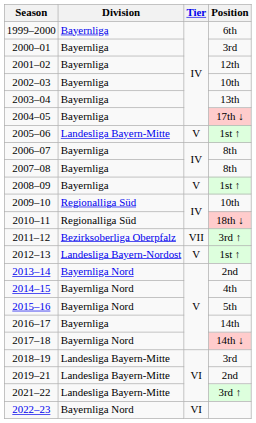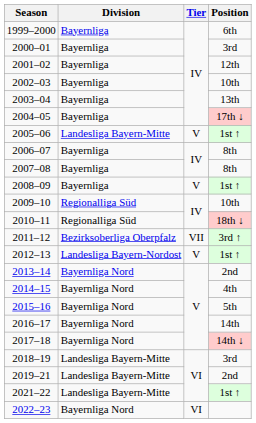 <table class="wikitable">
 <tr>
 <th>Season</th>
 <th>Division</th>
 <th><a href='#'>Tier</a></th>
 <th>Position</th>
 </tr>
 <tr align="center">
 <td>1999–2000</td>
 <td align="left"><a href='#'>Bayernliga</a></td>
 <td rowspan=6>IV</td>
 <td>6th</td>
 </tr>
 <tr align="center">
 <td>2000–01</td>
 <td align="left">Bayernliga</td>
 <td>3rd</td>
 </tr>
 <tr align="center">
 <td>2001–02</td>
 <td align="left">Bayernliga</td>
 <td>12th</td>
 </tr>
 <tr align="center">
 <td>2002–03</td>
 <td align="left">Bayernliga</td>
 <td>10th</td>
 </tr>
 <tr align="center">
 <td>2003–04</td>
 <td align="left">Bayernliga</td>
 <td>13th</td>
 </tr>
 <tr align="center">
 <td>2004–05</td>
 <td align="left">Bayernliga</td>
 <td style="background:#ffcccc">17th ↓</td>
 </tr>
 <tr align="center">
 <td>2005–06</td>
 <td align="left"><a href='#'>Landesliga Bayern-Mitte</a></td>
 <td>V</td>
 <td style="background:#ddffdd">1st ↑</td>
 </tr>
 <tr align="center">
 <td>2006–07</td>
 <td align="left">Bayernliga</td>
 <td rowspan=2>IV</td>
 <td>8th</td>
 </tr>
 <tr align="center">
 <td>2007–08</td>
 <td align="left">Bayernliga</td>
 <td>8th</td>
 </tr>
 <tr align="center">
 <td>2008–09</td>
 <td align="left">Bayernliga</td>
 <td>V</td>
 <td style="background:#ddffdd">1st ↑</td>
 </tr>
 <tr align="center">
 <td>2009–10</td>
 <td align="left"><a href='#'>Regionalliga Süd</a></td>
 <td rowspan=2>IV</td>
 <td>10th</td>
 </tr>
 <tr align="center">
 <td>2010–11</td>
 <td align="left">Regionalliga Süd</td>
 <td style="background:#ffcccc">18th ↓</td>
 </tr>
 <tr align="center">
 <td>2011–12</td>
 <td align="left"><a href='#'>Bezirksoberliga Oberpfalz</a></td>
 <td>VII</td>
 <td style="background:#ddffdd">3rd ↑</td>
 </tr>
 <tr align="center">
 <td>2012–13</td>
 <td align="left"><a href='#'>Landesliga Bayern-Nordost</a></td>
 <td>V</td>
 <td style="background:#ddffdd">1st ↑</td>
 </tr>
 <tr align="center">
 <td><a href='#'>2013–14</a></td>
 <td align="left"><a href='#'>Bayernliga Nord</a></td>
 <td rowspan=5>V</td>
 <td>2nd</td>
 </tr>
 <tr align="center">
 <td><a href='#'>2014–15</a></td>
 <td align="left">Bayernliga Nord</td>
 <td>4th</td>
 </tr>
 <tr align="center">
 <td><a href='#'>2015–16</a></td>
 <td align="left">Bayernliga Nord</td>
 <td>5th</td>
 </tr>
 <tr align="center">
 <td>2016–17</td>
-<td align="left">Bayernliga</td>
+<td align="left">Bayernliga Nord</td>
 <td>14th</td>
 </tr>
 <tr align="center">
 <td>2017–18</td>
 <td align="left">Bayernliga Nord</td>
 <td style="background:#ffcccc">14th ↓</td>
 </tr>
 <tr align="center">
 <td>2018–19</td>
 <td align="left">Landesliga Bayern-Mitte</td>
 <td rowspan=3>VI</td>
 <td>3rd</td>
 </tr>
 <tr align="center">
 <td>2019–21</td>
 <td align="left">Landesliga Bayern-Mitte</td>
 <td>2nd</td>
 </tr>
 <tr align="center">
 <td>2021–22</td>
 <td align="left">Landesliga Bayern-Mitte</td>
-<td style="background:#ddffdd">3rd ↑</td>
+<td style="background:#ddffdd">1st ↑</td>
 </tr>
 <tr align="center">
 <td><a href='#'>2022–23</a></td>
 <td align="left">Bayernliga Nord</td>
 <td>VI</td>
 <td></td>
 </tr>
 </table>
